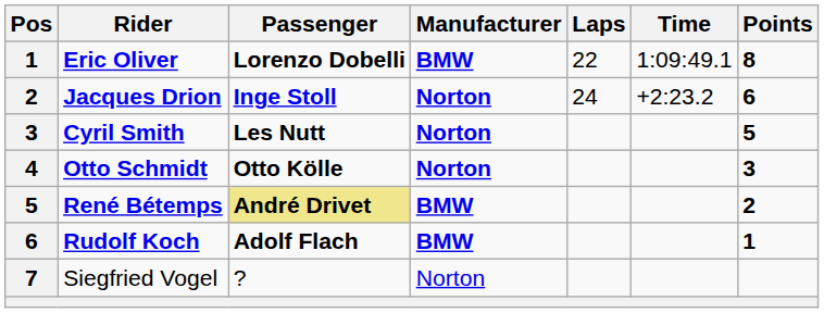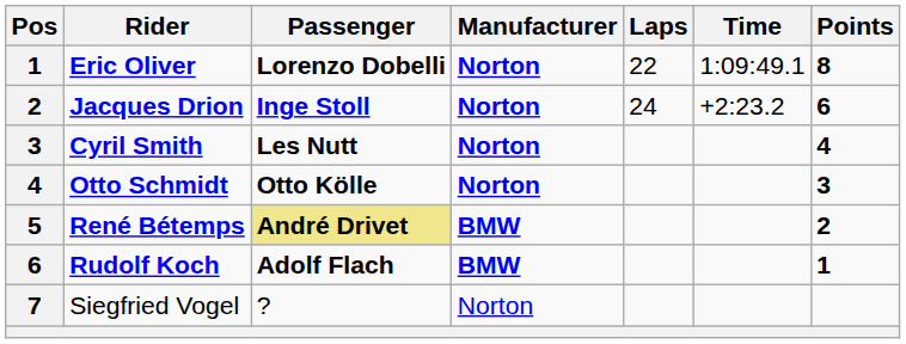 <table class="wikitable" style="font-size: 95%;">
 <tr>
 <th>Pos</th>
 <th>Rider</th>
 <th>Passenger</th>
 <th>Manufacturer</th>
 <th>Laps</th>
 <th>Time</th>
 <th>Points</th>
 </tr>
 <tr>
 <th>1</th>
 <td> <strong><a href='#'>Eric Oliver</a></strong></td>
 <td> <strong>Lorenzo Dobelli</strong></td>
-<td><strong><a href='#'>BMW</a></strong></td>
+<td><strong><a href='#'>Norton</a></strong></td>
 <td>22</td>
 <td>1:09:49.1</td>
 <td><strong>8</strong></td>
 </tr>
 <tr>
 <th>2</th>
 <td> <strong><a href='#'>Jacques Drion</a></strong></td>
 <td> <strong><a href='#'>Inge Stoll</a></strong></td>
 <td><strong><a href='#'>Norton</a></strong></td>
 <td>24</td>
 <td>+2:23.2</td>
 <td><strong>6</strong></td>
 </tr>
 <tr>
 <th>3</th>
 <td> <strong><a href='#'>Cyril Smith</a></strong></td>
 <td> <strong>Les Nutt</strong></td>
 <td><strong><a href='#'>Norton</a></strong></td>
 <td></td>
 <td></td>
-<td><strong>5</strong></td>
+<td><strong>4</strong></td>
 </tr>
 <tr>
 <th>4</th>
 <td> <strong><a href='#'>Otto Schmidt</a></strong></td>
 <td> <strong>Otto Kölle</strong></td>
 <td><strong><a href='#'>Norton</a></strong></td>
 <td></td>
 <td></td>
 <td><strong>3</strong></td>
 </tr>
 <tr>
 <th>5</th>
 <td> <strong><a href='#'>René Bétemps</a></strong></td>
 <td style="background: khaki;"> <strong>André Drivet</strong></td>
 <td><strong><a href='#'>BMW</a></strong></td>
 <td></td>
 <td></td>
 <td><strong>2</strong></td>
 </tr>
 <tr>
 <th>6</th>
 <td> <strong><a href='#'>Rudolf Koch</a></strong></td>
 <td> <strong>Adolf Flach</strong></td>
 <td><strong><a href='#'>BMW</a></strong></td>
 <td></td>
 <td></td>
 <td><strong>1</strong></td>
 </tr>
 <tr>
 <th>7</th>
 <td> Siegfried Vogel</td>
 <td> ?</td>
 <td><a href='#'>Norton</a></td>
 <td></td>
 <td></td>
 <td></td>
 </tr>
 <tr>
 <th colspan=7></th>
 </tr>
 </table>
